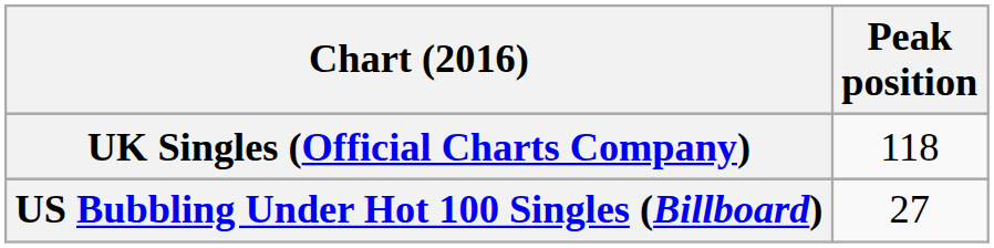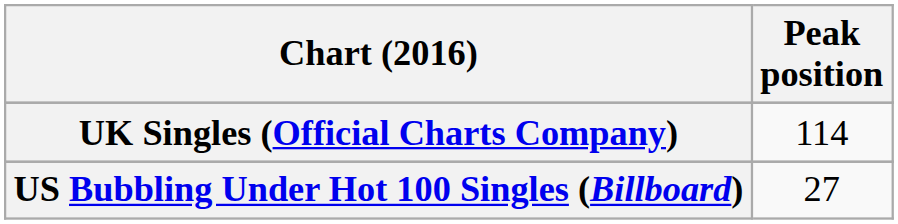 <table class="wikitable sortable plainrowheaders" style="text-align:center">
 <tr>
 <th scope="col">Chart (2016)</th>
 <th scope="col">Peak<br> position</th>
 </tr>
 <tr>
 </tr>
 <tr>
 </tr>
 <tr>
 <th scope="row">UK Singles (<a href='#'>Official Charts Company</a>)</th>
-<td>118</td>
+<td>114</td>
 </tr>
 <tr>
 </tr>
 <tr>
 <th scope="row">US <a href='#'>Bubbling Under Hot 100 Singles</a> (<em><a href='#'>Billboard</a></em>)</th>
 <td>27</td>
 </tr>
 </table>
